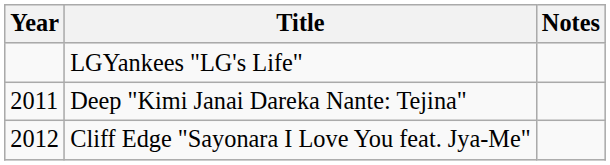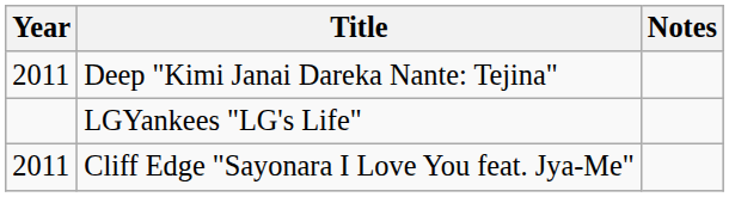 <table class="wikitable">
 <tr>
 <th>Year</th>
 <th>Title</th>
 <th>Notes</th>
+</tr>
+<tr>
+<td>2011</td>
+<td>Deep "Kimi Janai Dareka Nante: Tejina"</td>
+<td></td>
 </tr>
 <tr>
 <td></td>
 <td>LGYankees "LG's Life"</td>
 <td></td>
 </tr>
 <tr>
 <td>2011</td>
-<td>Deep "Kimi Janai Dareka Nante: Tejina"</td>
-<td></td>
-</tr>
-<tr>
-<td>2012</td>
 <td>Cliff Edge "Sayonara I Love You feat. Jya-Me"</td>
 <td></td>
 </tr>
 </table>
